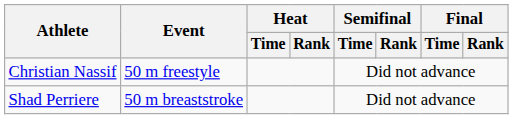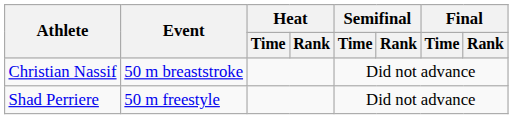 <table class=wikitable style="font-size:90%">
 <tr>
 <th rowspan="2">Athlete</th>
 <th rowspan="2">Event</th>
 <th colspan="2">Heat</th>
 <th colspan="2">Semifinal</th>
 <th colspan="2">Final</th>
 </tr>
 <tr style="font-size:95%">
 <th>Time</th>
 <th>Rank</th>
 <th>Time</th>
 <th>Rank</th>
 <th>Time</th>
 <th>Rank</th>
 </tr>
 <tr align=center>
 <td align=left><a href='#'>Christian Nassif</a></td>
-<td align=left><a href='#'>50 m freestyle</a></td>
+<td align=left><a href='#'>50 m breaststroke</a></td>
 <td colspan=2></td>
 <td colspan=4>Did not advance</td>
 </tr>
 <tr align=center>
 <td align=left><a href='#'>Shad Perriere</a></td>
-<td align=left><a href='#'>50 m breaststroke</a></td>
+<td align=left><a href='#'>50 m freestyle</a></td>
 <td colspan=2></td>
 <td colspan=4>Did not advance</td>
 </tr>
 </table>
